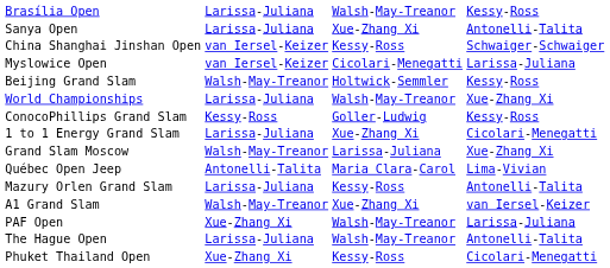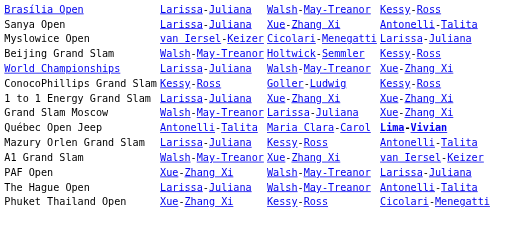 <table>
 <tr>
 <td><a href='#'>Brasília Open</a></td>
 <td> <a href='#'>Larissa</a>-<a href='#'>Juliana</a></td>
 <td> <a href='#'>Walsh</a>-<a href='#'>May-Treanor</a></td>
 <td> <a href='#'>Kessy</a>-<a href='#'>Ross</a></td>
 </tr>
 <tr>
 <td>Sanya Open</td>
 <td> <a href='#'>Larissa</a>-<a href='#'>Juliana</a></td>
 <td> <a href='#'>Xue</a>-<a href='#'>Zhang Xi</a></td>
 <td> <a href='#'>Antonelli</a>-<a href='#'>Talita</a></td>
-</tr>
-<tr>
-<td>China Shanghai Jinshan Open</td>
-<td> <a href='#'>van Iersel</a>-<a href='#'>Keizer</a></td>
-<td> <a href='#'>Kessy</a>-<a href='#'>Ross</a></td>
-<td> <a href='#'>Schwaiger</a>-<a href='#'>Schwaiger</a></td>
 </tr>
 <tr>
 <td>Myslowice Open</td>
 <td> <a href='#'>van Iersel</a>-<a href='#'>Keizer</a></td>
 <td> <a href='#'>Cicolari</a>-<a href='#'>Menegatti</a></td>
 <td> <a href='#'>Larissa</a>-<a href='#'>Juliana</a></td>
 </tr>
 <tr>
 <td>Beijing Grand Slam</td>
 <td> <a href='#'>Walsh</a>-<a href='#'>May-Treanor</a></td>
 <td> <a href='#'>Holtwick</a>-<a href='#'>Semmler</a></td>
 <td> <a href='#'>Kessy</a>-<a href='#'>Ross</a></td>
 </tr>
 <tr>
 <td><a href='#'>World Championships</a></td>
 <td> <a href='#'>Larissa</a>-<a href='#'>Juliana</a></td>
 <td> <a href='#'>Walsh</a>-<a href='#'>May-Treanor</a></td>
 <td> <a href='#'>Xue</a>-<a href='#'>Zhang Xi</a></td>
 </tr>
 <tr>
 <td>ConocoPhillips Grand Slam</td>
 <td> <a href='#'>Kessy</a>-<a href='#'>Ross</a></td>
 <td> <a href='#'>Goller</a>-<a href='#'>Ludwig</a></td>
 <td> <a href='#'>Kessy</a>-<a href='#'>Ross</a></td>
 </tr>
 <tr>
 <td>1 to 1 Energy Grand Slam</td>
 <td> <a href='#'>Larissa</a>-<a href='#'>Juliana</a></td>
 <td> <a href='#'>Xue</a>-<a href='#'>Zhang Xi</a></td>
-<td> <a href='#'>Cicolari</a>-<a href='#'>Menegatti</a></td>
+<td> <a href='#'>Xue</a>-<a href='#'>Zhang Xi</a></td>
 </tr>
 <tr>
 <td>Grand Slam Moscow</td>
 <td> <a href='#'>Walsh</a>-<a href='#'>May-Treanor</a></td>
 <td> <a href='#'>Larissa</a>-<a href='#'>Juliana</a></td>
 <td> <a href='#'>Xue</a>-<a href='#'>Zhang Xi</a></td>
 </tr>
 <tr>
 <td>Québec Open Jeep</td>
 <td> <a href='#'>Antonelli</a>-<a href='#'>Talita</a></td>
 <td> <a href='#'>Maria Clara</a>-<a href='#'>Carol</a></td>
-<td> <a href='#'>Lima</a>-<a href='#'>Vivian</a></td>
+<td><strong> <a href='#'>Lima</a>-<a href='#'>Vivian</a></strong></td>
 </tr>
 <tr>
 <td>Mazury Orlen Grand Slam</td>
 <td> <a href='#'>Larissa</a>-<a href='#'>Juliana</a></td>
 <td> <a href='#'>Kessy</a>-<a href='#'>Ross</a></td>
 <td> <a href='#'>Antonelli</a>-<a href='#'>Talita</a></td>
 </tr>
 <tr>
 <td>A1 Grand Slam</td>
 <td> <a href='#'>Walsh</a>-<a href='#'>May-Treanor</a></td>
 <td> <a href='#'>Xue</a>-<a href='#'>Zhang Xi</a></td>
 <td> <a href='#'>van Iersel</a>-<a href='#'>Keizer</a></td>
 </tr>
 <tr>
 <td>PAF Open</td>
 <td> <a href='#'>Xue</a>-<a href='#'>Zhang Xi</a></td>
 <td> <a href='#'>Walsh</a>-<a href='#'>May-Treanor</a></td>
 <td> <a href='#'>Larissa</a>-<a href='#'>Juliana</a></td>
 </tr>
 <tr>
 <td>The Hague Open</td>
 <td> <a href='#'>Larissa</a>-<a href='#'>Juliana</a></td>
 <td> <a href='#'>Walsh</a>-<a href='#'>May-Treanor</a></td>
 <td> <a href='#'>Antonelli</a>-<a href='#'>Talita</a></td>
 </tr>
 <tr>
 <td>Phuket Thailand Open</td>
 <td> <a href='#'>Xue</a>-<a href='#'>Zhang Xi</a></td>
 <td> <a href='#'>Kessy</a>-<a href='#'>Ross</a></td>
 <td> <a href='#'>Cicolari</a>-<a href='#'>Menegatti</a></td>
 </tr>
 </table>
